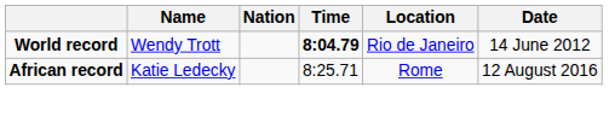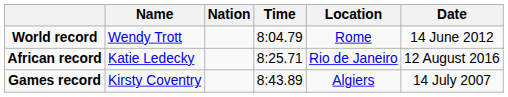 <table class=wikitable style=text-align:center>
 <tr>
 <th></th>
 <th>Name</th>
 <th>Nation</th>
 <th>Time</th>
 <th>Location</th>
 <th>Date</th>
 </tr>
 <tr>
 <td><strong>World record</strong></td>
 <td align=left><a href='#'>Wendy Trott</a></td>
 <td align=left></td>
-<td align=left><strong>8:04.79</strong></td>
-<td><a href='#'>Rio de Janeiro</a></td>
+<td align=left>8:04.79</td>
+<td><a href='#'>Rome</a></td>
 <td>14 June 2012</td>
 </tr>
 <tr>
 <td><strong>African record</strong></td>
 <td align=left><a href='#'>Katie Ledecky</a></td>
 <td align=left></td>
 <td align=left>8:25.71</td>
-<td><a href='#'>Rome</a></td>
+<td><a href='#'>Rio de Janeiro</a></td>
 <td>12 August 2016</td>
 </tr>
+<tr>
+<td><strong>Games record</strong></td>
+<td align=left><a href='#'>Kirsty Coventry</a></td>
+<td align=left></td>
+<td align=left>8:43.89</td>
+<td><a href='#'>Algiers</a></td>
+<td>14 July 2007</td>
+</tr>
 </table>
